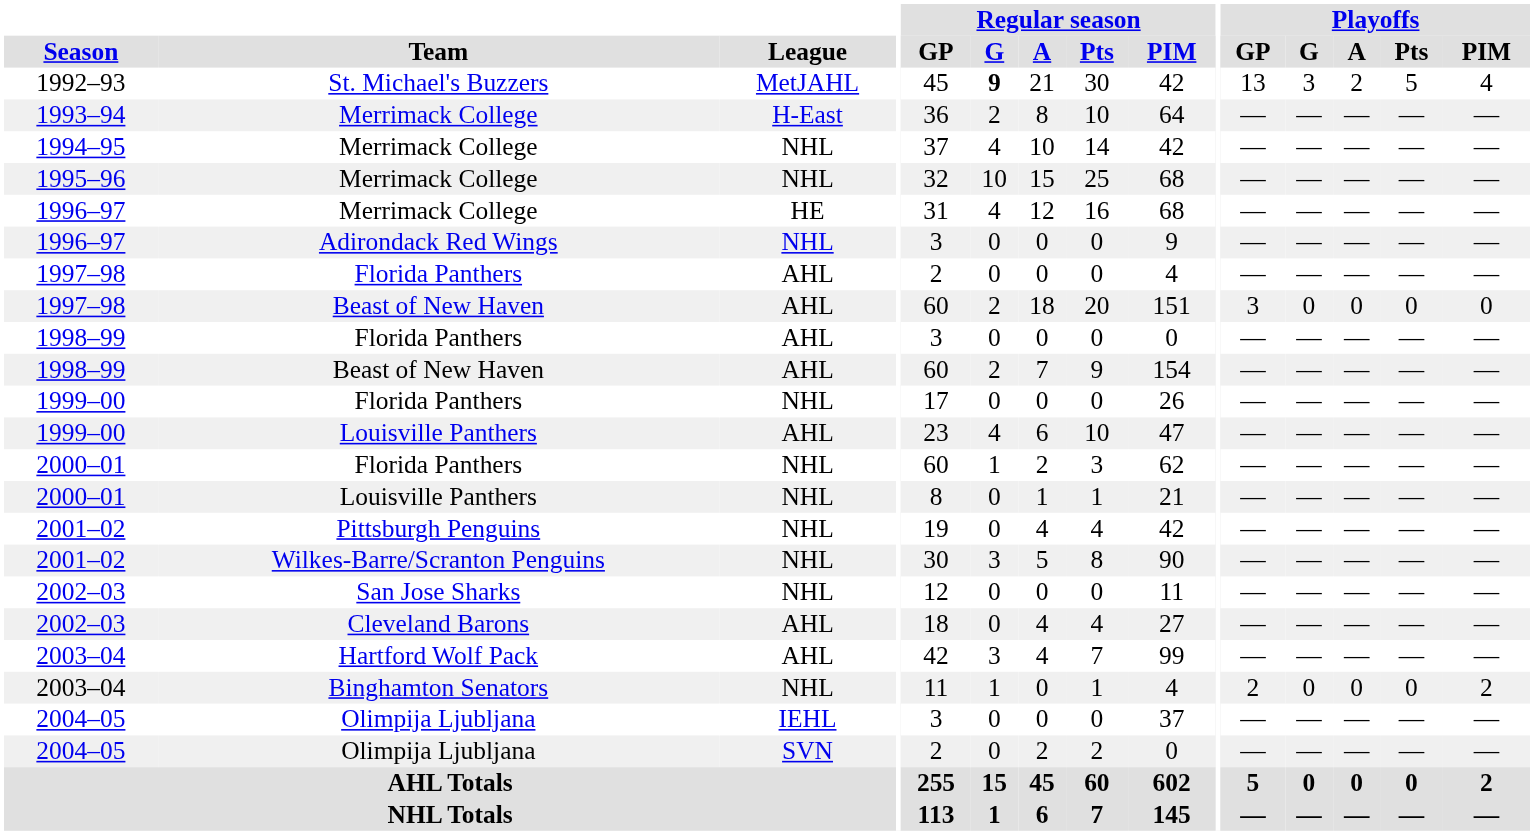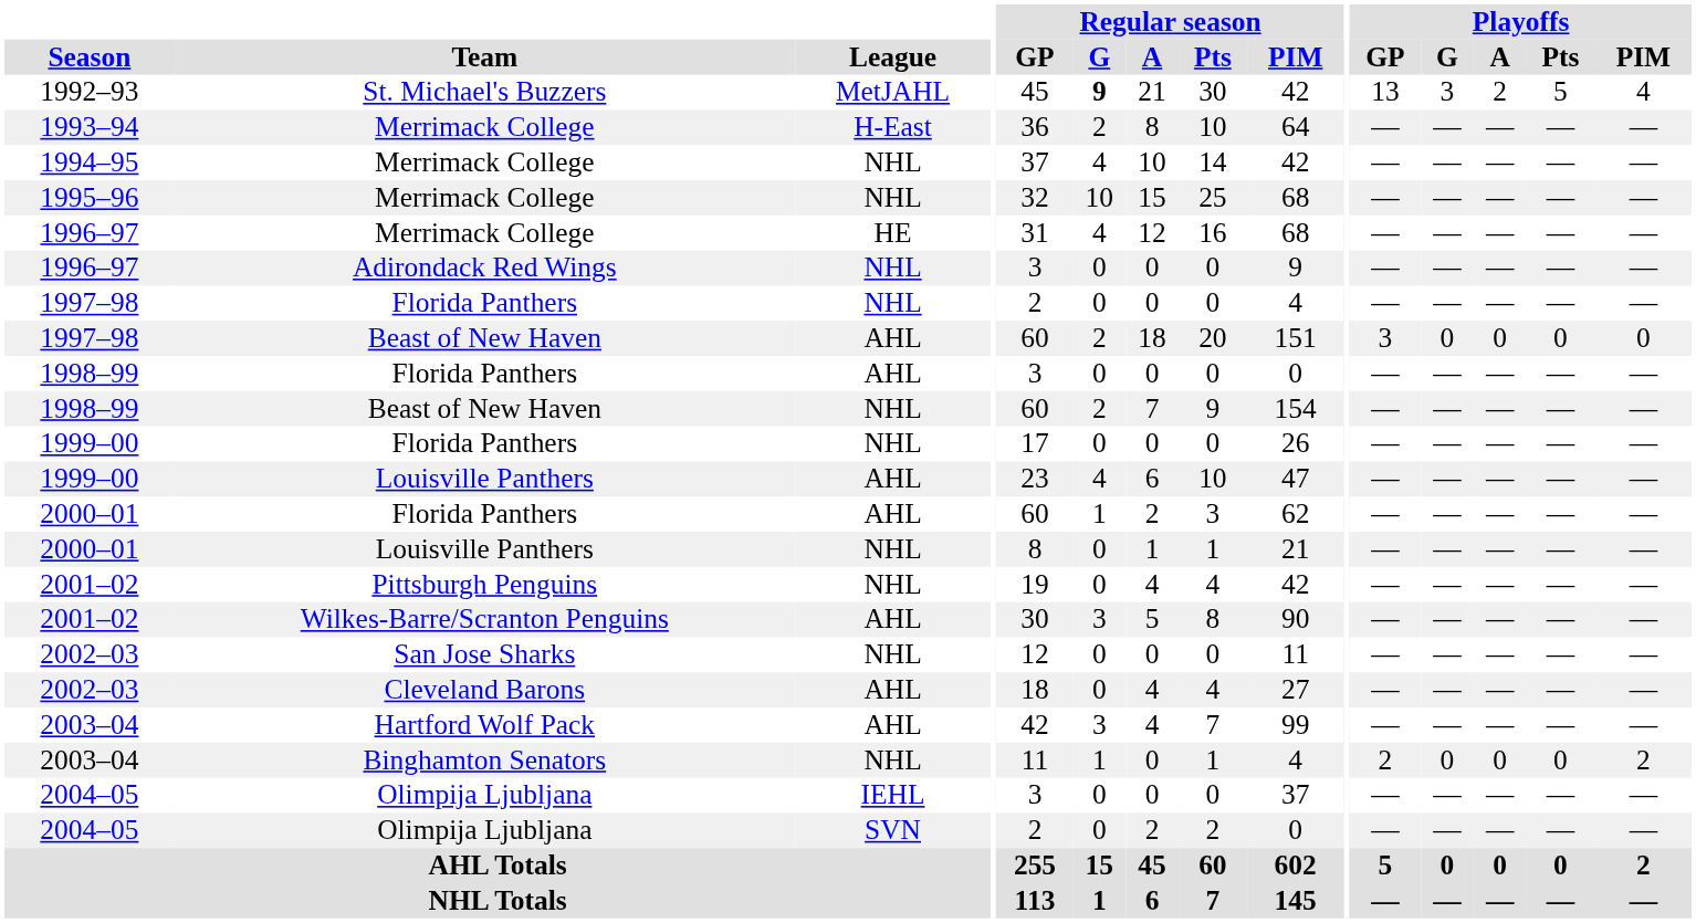 <table border="0" cellpadding="1" cellspacing="0" style="text-align:center; width:60em">
 <tr bgcolor="#e0e0e0">
 <th colspan="3" bgcolor="#ffffff"></th>
 <th rowspan="100" bgcolor="#ffffff"></th>
 <th colspan="5"><a href='#'>Regular season</a></th>
 <th rowspan="100" bgcolor="#ffffff"></th>
 <th colspan="5"><a href='#'>Playoffs</a></th>
 </tr>
 <tr bgcolor="#e0e0e0">
 <th><a href='#'>Season</a></th>
 <th>Team</th>
 <th>League</th>
 <th>GP</th>
 <th><a href='#'>G</a></th>
 <th><a href='#'>A</a></th>
 <th><a href='#'>Pts</a></th>
 <th><a href='#'>PIM</a></th>
 <th>GP</th>
 <th>G</th>
 <th>A</th>
 <th>Pts</th>
 <th>PIM</th>
 </tr>
 <tr>
 <td>1992–93</td>
 <td><a href='#'>St. Michael's Buzzers</a></td>
 <td><a href='#'>MetJAHL</a></td>
 <td>45</td>
 <td><strong>9</strong></td>
 <td>21</td>
 <td>30</td>
 <td>42</td>
 <td>13</td>
 <td>3</td>
 <td>2</td>
 <td>5</td>
 <td>4</td>
 </tr>
 <tr bgcolor="#f0f0f0">
 <td><a href='#'>1993–94</a></td>
 <td><a href='#'>Merrimack College</a></td>
 <td><a href='#'>H-East</a></td>
 <td>36</td>
 <td>2</td>
 <td>8</td>
 <td>10</td>
 <td>64</td>
 <td>—</td>
 <td>—</td>
 <td>—</td>
 <td>—</td>
 <td>—</td>
 </tr>
 <tr>
 <td><a href='#'>1994–95</a></td>
 <td>Merrimack College</td>
 <td>NHL</td>
 <td>37</td>
 <td>4</td>
 <td>10</td>
 <td>14</td>
 <td>42</td>
 <td>—</td>
 <td>—</td>
 <td>—</td>
 <td>—</td>
 <td>—</td>
 </tr>
 <tr bgcolor="#f0f0f0">
 <td><a href='#'>1995–96</a></td>
 <td>Merrimack College</td>
 <td>NHL</td>
 <td>32</td>
 <td>10</td>
 <td>15</td>
 <td>25</td>
 <td>68</td>
 <td>—</td>
 <td>—</td>
 <td>—</td>
 <td>—</td>
 <td>—</td>
 </tr>
 <tr>
 <td><a href='#'>1996–97</a></td>
 <td>Merrimack College</td>
 <td>HE</td>
 <td>31</td>
 <td>4</td>
 <td>12</td>
 <td>16</td>
 <td>68</td>
 <td>—</td>
 <td>—</td>
 <td>—</td>
 <td>—</td>
 <td>—</td>
 </tr>
 <tr bgcolor="#f0f0f0">
 <td><a href='#'>1996–97</a></td>
 <td><a href='#'>Adirondack Red Wings</a></td>
 <td><a href='#'>NHL</a></td>
 <td>3</td>
 <td>0</td>
 <td>0</td>
 <td>0</td>
 <td>9</td>
 <td>—</td>
 <td>—</td>
 <td>—</td>
 <td>—</td>
 <td>—</td>
 </tr>
 <tr>
 <td><a href='#'>1997–98</a></td>
 <td><a href='#'>Florida Panthers</a></td>
-<td>AHL</td>
+<td><a href='#'>NHL</a></td>
 <td>2</td>
 <td>0</td>
 <td>0</td>
 <td>0</td>
 <td>4</td>
 <td>—</td>
 <td>—</td>
 <td>—</td>
 <td>—</td>
 <td>—</td>
 </tr>
 <tr bgcolor="#f0f0f0">
 <td><a href='#'>1997–98</a></td>
 <td><a href='#'>Beast of New Haven</a></td>
 <td>AHL</td>
 <td>60</td>
 <td>2</td>
 <td>18</td>
 <td>20</td>
 <td>151</td>
 <td>3</td>
 <td>0</td>
 <td>0</td>
 <td>0</td>
 <td>0</td>
 </tr>
 <tr>
 <td><a href='#'>1998–99</a></td>
 <td>Florida Panthers</td>
 <td>AHL</td>
 <td>3</td>
 <td>0</td>
 <td>0</td>
 <td>0</td>
 <td>0</td>
 <td>—</td>
 <td>—</td>
 <td>—</td>
 <td>—</td>
 <td>—</td>
 </tr>
 <tr bgcolor="#f0f0f0">
 <td><a href='#'>1998–99</a></td>
 <td>Beast of New Haven</td>
-<td>AHL</td>
+<td>NHL</td>
 <td>60</td>
 <td>2</td>
 <td>7</td>
 <td>9</td>
 <td>154</td>
 <td>—</td>
 <td>—</td>
 <td>—</td>
 <td>—</td>
 <td>—</td>
 </tr>
 <tr>
 <td><a href='#'>1999–00</a></td>
 <td>Florida Panthers</td>
 <td>NHL</td>
 <td>17</td>
 <td>0</td>
 <td>0</td>
 <td>0</td>
 <td>26</td>
 <td>—</td>
 <td>—</td>
 <td>—</td>
 <td>—</td>
 <td>—</td>
 </tr>
 <tr bgcolor="#f0f0f0">
 <td><a href='#'>1999–00</a></td>
 <td><a href='#'>Louisville Panthers</a></td>
 <td>AHL</td>
 <td>23</td>
 <td>4</td>
 <td>6</td>
 <td>10</td>
 <td>47</td>
 <td>—</td>
 <td>—</td>
 <td>—</td>
 <td>—</td>
 <td>—</td>
 </tr>
 <tr>
 <td><a href='#'>2000–01</a></td>
 <td>Florida Panthers</td>
-<td>NHL</td>
+<td>AHL</td>
 <td>60</td>
 <td>1</td>
 <td>2</td>
 <td>3</td>
 <td>62</td>
 <td>—</td>
 <td>—</td>
 <td>—</td>
 <td>—</td>
 <td>—</td>
 </tr>
 <tr bgcolor="#f0f0f0">
 <td><a href='#'>2000–01</a></td>
 <td>Louisville Panthers</td>
 <td>NHL</td>
 <td>8</td>
 <td>0</td>
 <td>1</td>
 <td>1</td>
 <td>21</td>
 <td>—</td>
 <td>—</td>
 <td>—</td>
 <td>—</td>
 <td>—</td>
 </tr>
 <tr>
 <td><a href='#'>2001–02</a></td>
 <td><a href='#'>Pittsburgh Penguins</a></td>
 <td>NHL</td>
 <td>19</td>
 <td>0</td>
 <td>4</td>
 <td>4</td>
 <td>42</td>
 <td>—</td>
 <td>—</td>
 <td>—</td>
 <td>—</td>
 <td>—</td>
 </tr>
 <tr bgcolor="#f0f0f0">
 <td><a href='#'>2001–02</a></td>
 <td><a href='#'>Wilkes-Barre/Scranton Penguins</a></td>
-<td>NHL</td>
+<td>AHL</td>
 <td>30</td>
 <td>3</td>
 <td>5</td>
 <td>8</td>
 <td>90</td>
 <td>—</td>
 <td>—</td>
 <td>—</td>
 <td>—</td>
 <td>—</td>
 </tr>
 <tr>
 <td><a href='#'>2002–03</a></td>
 <td><a href='#'>San Jose Sharks</a></td>
 <td>NHL</td>
 <td>12</td>
 <td>0</td>
 <td>0</td>
 <td>0</td>
 <td>11</td>
 <td>—</td>
 <td>—</td>
 <td>—</td>
 <td>—</td>
 <td>—</td>
 </tr>
 <tr bgcolor="#f0f0f0">
 <td><a href='#'>2002–03</a></td>
 <td><a href='#'>Cleveland Barons</a></td>
 <td>AHL</td>
 <td>18</td>
 <td>0</td>
 <td>4</td>
 <td>4</td>
 <td>27</td>
 <td>—</td>
 <td>—</td>
 <td>—</td>
 <td>—</td>
 <td>—</td>
 </tr>
 <tr>
 <td><a href='#'>2003–04</a></td>
 <td><a href='#'>Hartford Wolf Pack</a></td>
 <td>AHL</td>
 <td>42</td>
 <td>3</td>
 <td>4</td>
 <td>7</td>
 <td>99</td>
 <td>—</td>
 <td>—</td>
 <td>—</td>
 <td>—</td>
 <td>—</td>
 </tr>
 <tr bgcolor="#f0f0f0">
 <td>2003–04</td>
 <td><a href='#'>Binghamton Senators</a></td>
 <td>NHL</td>
 <td>11</td>
 <td>1</td>
 <td>0</td>
 <td>1</td>
 <td>4</td>
 <td>2</td>
 <td>0</td>
 <td>0</td>
 <td>0</td>
 <td>2</td>
 </tr>
 <tr>
 <td><a href='#'>2004–05</a></td>
 <td><a href='#'>Olimpija Ljubljana</a></td>
 <td><a href='#'>IEHL</a></td>
 <td>3</td>
 <td>0</td>
 <td>0</td>
 <td>0</td>
 <td>37</td>
 <td>—</td>
 <td>—</td>
 <td>—</td>
 <td>—</td>
 <td>—</td>
 </tr>
 <tr bgcolor="#f0f0f0">
 <td><a href='#'>2004–05</a></td>
 <td>Olimpija Ljubljana</td>
 <td><a href='#'>SVN</a></td>
 <td>2</td>
 <td>0</td>
 <td>2</td>
 <td>2</td>
 <td>0</td>
 <td>—</td>
 <td>—</td>
 <td>—</td>
 <td>—</td>
 <td>—</td>
 </tr>
 <tr bgcolor="#e0e0e0">
 <th colspan="3">AHL Totals</th>
 <th>255</th>
 <th>15</th>
 <th>45</th>
 <th>60</th>
 <th>602</th>
 <th>5</th>
 <th>0</th>
 <th>0</th>
 <th>0</th>
 <th>2</th>
 </tr>
 <tr bgcolor="#e0e0e0">
 <th colspan="3">NHL Totals</th>
 <th>113</th>
 <th>1</th>
 <th>6</th>
 <th>7</th>
 <th>145</th>
 <th>—</th>
 <th>—</th>
 <th>—</th>
 <th>—</th>
 <th>—</th>
 </tr>
 </table>
